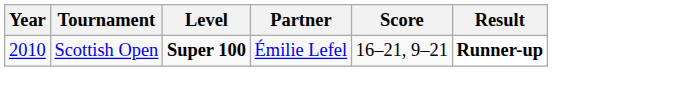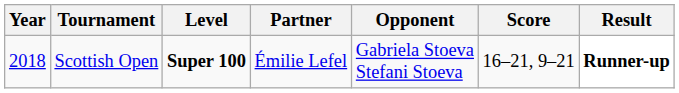 <table class="sortable wikitable" style="font-size: 90%;">
 <tr>
 <th>Year</th>
 <th>Tournament</th>
 <th>Level</th>
 <th>Partner</th>
+<th>Opponent</th>
 <th>Score</th>
 <th>Result</th>
 </tr>
 <tr>
-<td align="center"><a href='#'>2010</a></td>
+<td align="center"><a href='#'>2018</a></td>
 <td align="left"><a href='#'>Scottish Open</a></td>
 <td align="left"><strong>Super 100</strong></td>
 <td align="left"> <a href='#'>Émilie Lefel</a></td>
+<td align="left"> <a href='#'>Gabriela Stoeva</a><br> <a href='#'>Stefani Stoeva</a></td>
 <td align="left">16–21, 9–21</td>
 <td style="text-align:left; background:white"> <strong>Runner-up</strong></td>
 </tr>
 </table>
